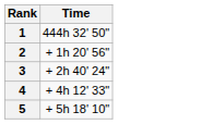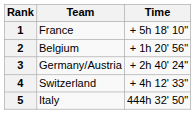 <table class="wikitable">
 <tr>
 <th scope="col">Rank</th>
+<th scope="col">Team</th>
 <th scope="col">Time</th>
 </tr>
 <tr>
 <th scope="row">1</th>
-<td style="text-align:right;">444h 32' 50"</td>
+<td>France</td>
+<td style="text-align:right;">+ 5h 18' 10"</td>
 </tr>
 <tr>
 <th scope="row">2</th>
+<td>Belgium</td>
 <td style="text-align:right;">+ 1h 20' 56"</td>
 </tr>
 <tr>
 <th scope="row">3</th>
+<td>Germany/Austria</td>
 <td style="text-align:right;">+ 2h 40' 24"</td>
 </tr>
 <tr>
 <th scope="row">4</th>
+<td>Switzerland</td>
 <td style="text-align:right;">+ 4h 12' 33"</td>
 </tr>
 <tr>
 <th scope="row">5</th>
-<td style="text-align:right;">+ 5h 18' 10"</td>
+<td>Italy</td>
+<td style="text-align:right;">444h 32' 50"</td>
 </tr>
 </table>
